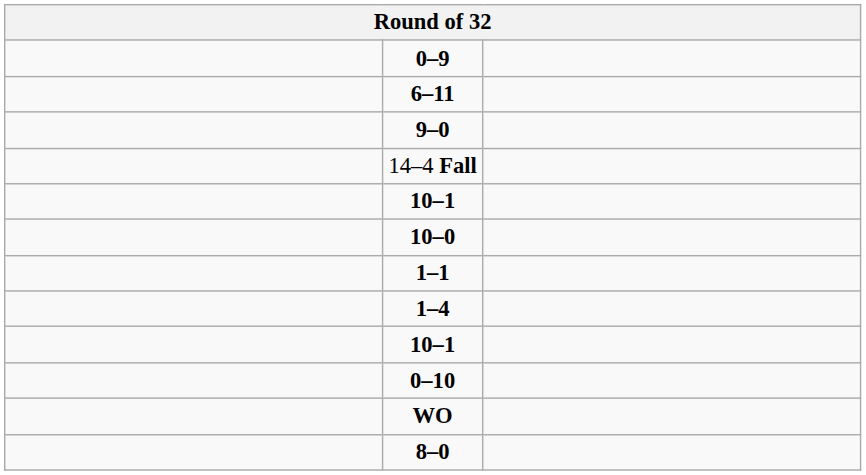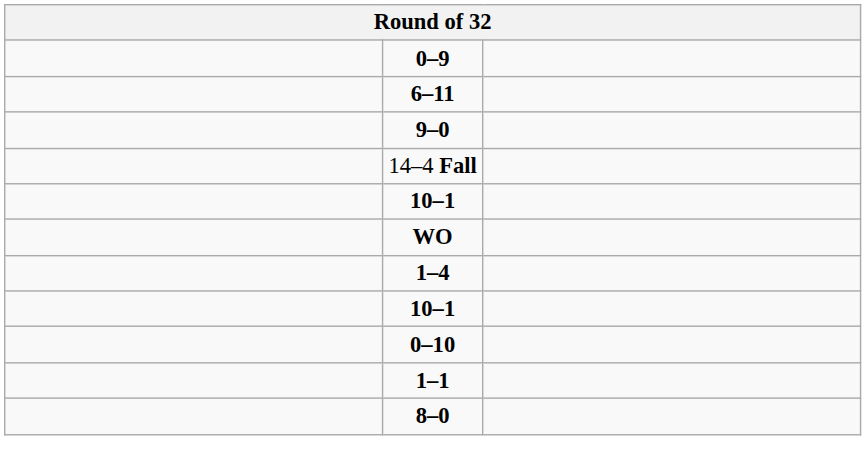 <table class="wikitable" style="text-align: center;">
 <tr>
 <th colspan=3>Round of 32</th>
 </tr>
 <tr>
 <td align=left width="270"></td>
 <td align=center width="65"><strong>0–9</strong></td>
 <td align=left width="270"><strong></strong></td>
 </tr>
 <tr>
 <td align=left></td>
 <td align=center><strong>6–11</strong></td>
 <td align=left><strong></strong></td>
 </tr>
 <tr>
 <td align=left><strong></strong></td>
 <td align=center><strong>9–0</strong></td>
 <td align=left></td>
 </tr>
 <tr>
 <td align=left><strong></strong></td>
 <td align=center>14–4 <strong>Fall</strong></td>
 <td align=left></td>
 </tr>
 <tr>
 <td align=left><strong></strong></td>
 <td align=center><strong>10–1</strong></td>
 <td align=left></td>
 </tr>
 <tr>
 <td align=left><strong></strong></td>
-<td align=center><strong>10–0</strong></td>
-<td align=left></td>
-</tr>
-<tr>
-<td align=left><strong></strong></td>
-<td align=center><strong>1–1</strong></td>
-<td align=left></td>
+<td align=center><strong>WO</strong></td>
+<td align=left><s></s></td>
 </tr>
 <tr>
 <td align=left></td>
 <td align=center><strong>1–4</strong></td>
 <td align=left><strong></strong></td>
 </tr>
 <tr>
 <td align=left><strong></strong></td>
 <td align=center><strong>10–1</strong></td>
 <td align=left></td>
 </tr>
 <tr>
 <td align=left></td>
 <td align=center><strong>0–10</strong></td>
 <td align=left><strong></strong></td>
 </tr>
 <tr>
 <td align=left><strong></strong></td>
-<td align=center><strong>WO</strong></td>
-<td align=left><s></s></td>
+<td align=center><strong>1–1</strong></td>
+<td align=left></td>
 </tr>
 <tr>
 <td align=left><strong></strong></td>
 <td align=center><strong>8–0</strong></td>
 <td align=left></td>
 </tr>
 </table>
